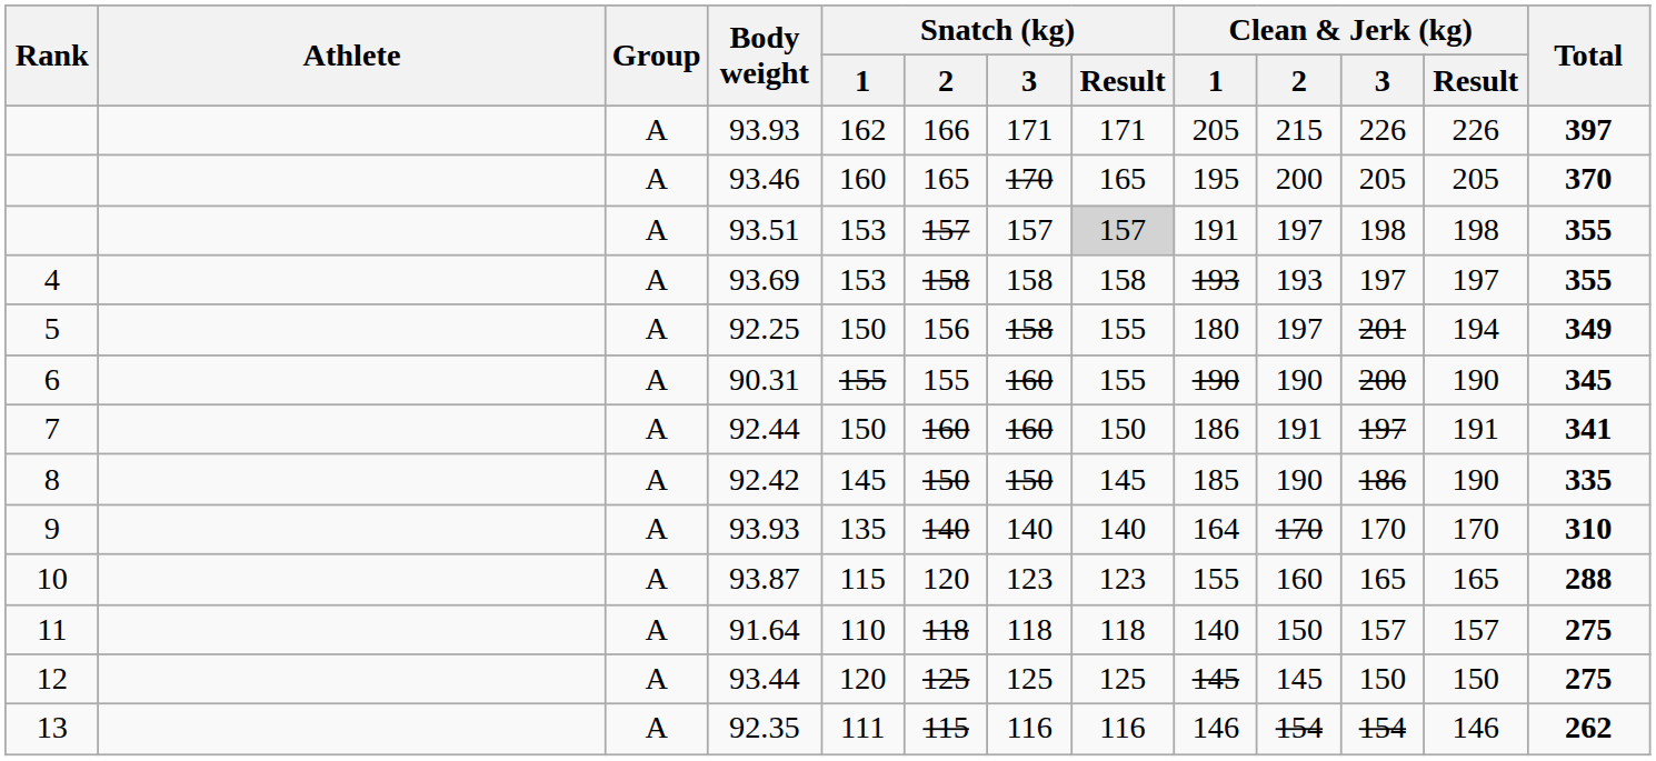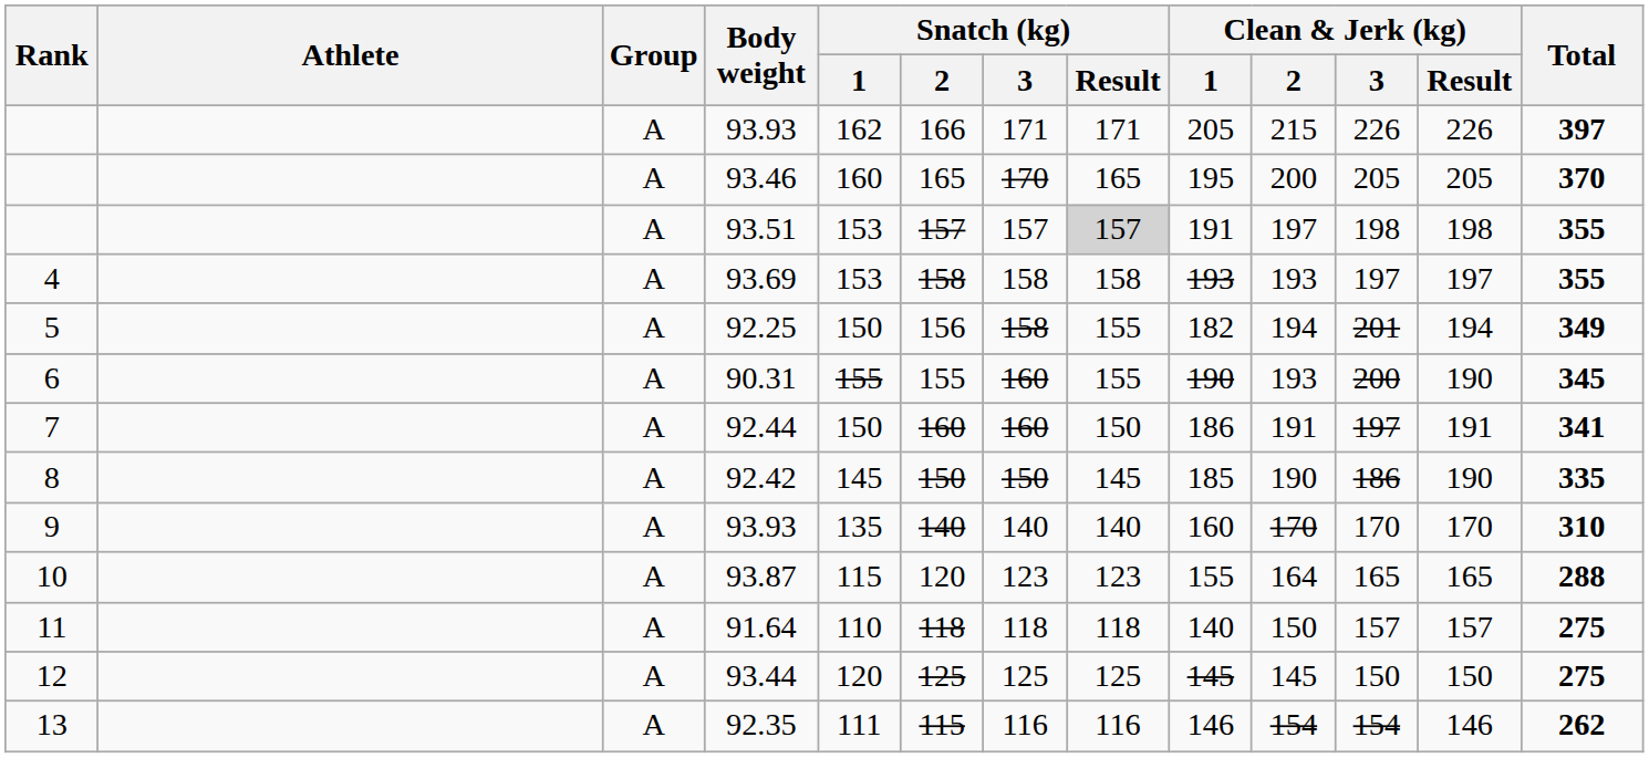 <table class = "wikitable" style="text-align:center;">
 <tr>
 <th rowspan=2 width=40>Rank</th>
 <th rowspan=2 width=250>Athlete</th>
 <th rowspan=2 width=40>Group</th>
 <th rowspan=2 width=50>Body weight</th>
 <th colspan=4>Snatch (kg)</th>
 <th colspan=4>Clean & Jerk (kg)</th>
 <th rowspan=2 width=55>Total</th>
 </tr>
 <tr>
 <th width=35>1</th>
 <th width=35>2</th>
 <th width=35>3</th>
 <th width=45>Result</th>
 <th width=35>1</th>
 <th width=35>2</th>
 <th width=35>3</th>
 <th width=45>Result</th>
 </tr>
 <tr>
 <td></td>
 <td align=left></td>
 <td>A</td>
 <td>93.93</td>
 <td>162</td>
 <td>166</td>
 <td>171</td>
 <td>171</td>
 <td>205</td>
 <td>215</td>
 <td>226</td>
 <td>226</td>
 <td><strong>397</strong></td>
 </tr>
 <tr>
 <td></td>
 <td align=left></td>
 <td>A</td>
 <td>93.46</td>
 <td>160</td>
 <td>165</td>
 <td><s>170</s></td>
 <td>165</td>
 <td>195</td>
 <td>200</td>
 <td>205</td>
 <td>205</td>
 <td><strong>370</strong></td>
 </tr>
 <tr>
 <td></td>
 <td align=left></td>
 <td>A</td>
 <td>93.51</td>
 <td>153</td>
 <td><s>157</s></td>
 <td>157</td>
 <td style="background: lightgrey;">157</td>
 <td>191</td>
 <td>197</td>
 <td>198</td>
 <td>198</td>
 <td><strong>355</strong></td>
 </tr>
 <tr>
 <td>4</td>
 <td align=left></td>
 <td>A</td>
 <td>93.69</td>
 <td>153</td>
 <td><s>158</s></td>
 <td>158</td>
 <td>158</td>
 <td><s>193</s></td>
 <td>193</td>
 <td>197</td>
 <td>197</td>
 <td><strong>355</strong></td>
 </tr>
 <tr>
 <td>5</td>
 <td align=left></td>
 <td>A</td>
 <td>92.25</td>
 <td>150</td>
 <td>156</td>
 <td><s>158</s></td>
 <td>155</td>
-<td>180</td>
-<td>197</td>
+<td>182</td>
+<td>194</td>
 <td><s>201</s></td>
 <td>194</td>
 <td><strong>349</strong></td>
 </tr>
 <tr>
 <td>6</td>
 <td align=left></td>
 <td>A</td>
 <td>90.31</td>
 <td><s>155</s></td>
 <td>155</td>
 <td><s>160</s></td>
 <td>155</td>
 <td><s>190</s></td>
-<td>190</td>
+<td>193</td>
 <td><s>200</s></td>
 <td>190</td>
 <td><strong>345</strong></td>
 </tr>
 <tr>
 <td>7</td>
 <td align=left></td>
 <td>A</td>
 <td>92.44</td>
 <td>150</td>
 <td><s>160</s></td>
 <td><s>160</s></td>
 <td>150</td>
 <td>186</td>
 <td>191</td>
 <td><s>197</s></td>
 <td>191</td>
 <td><strong>341</strong></td>
 </tr>
 <tr>
 <td>8</td>
 <td align=left></td>
 <td>A</td>
 <td>92.42</td>
 <td>145</td>
 <td><s>150</s></td>
 <td><s>150</s></td>
 <td>145</td>
 <td>185</td>
 <td>190</td>
 <td><s>186</s></td>
 <td>190</td>
 <td><strong>335</strong></td>
 </tr>
 <tr>
 <td>9</td>
 <td align=left></td>
 <td>A</td>
 <td>93.93</td>
 <td>135</td>
 <td><s>140</s></td>
 <td>140</td>
 <td>140</td>
-<td>164</td>
+<td>160</td>
 <td><s>170</s></td>
 <td>170</td>
 <td>170</td>
 <td><strong>310</strong></td>
 </tr>
 <tr>
 <td>10</td>
 <td align=left></td>
 <td>A</td>
 <td>93.87</td>
 <td>115</td>
 <td>120</td>
 <td>123</td>
 <td>123</td>
 <td>155</td>
-<td>160</td>
+<td>164</td>
 <td>165</td>
 <td>165</td>
 <td><strong>288</strong></td>
 </tr>
 <tr>
 <td>11</td>
 <td align=left></td>
 <td>A</td>
 <td>91.64</td>
 <td>110</td>
 <td><s>118</s></td>
 <td>118</td>
 <td>118</td>
 <td>140</td>
 <td>150</td>
 <td>157</td>
 <td>157</td>
 <td><strong>275</strong></td>
 </tr>
 <tr>
 <td>12</td>
 <td align=left></td>
 <td>A</td>
 <td>93.44</td>
 <td>120</td>
 <td><s>125</s></td>
 <td>125</td>
 <td>125</td>
 <td><s>145</s></td>
 <td>145</td>
 <td>150</td>
 <td>150</td>
 <td><strong>275</strong></td>
 </tr>
 <tr>
 <td>13</td>
 <td align=left></td>
 <td>A</td>
 <td>92.35</td>
 <td>111</td>
 <td><s>115</s></td>
 <td>116</td>
 <td>116</td>
 <td>146</td>
 <td><s>154</s></td>
 <td><s>154</s></td>
 <td>146</td>
 <td><strong>262</strong></td>
 </tr>
 </table>
